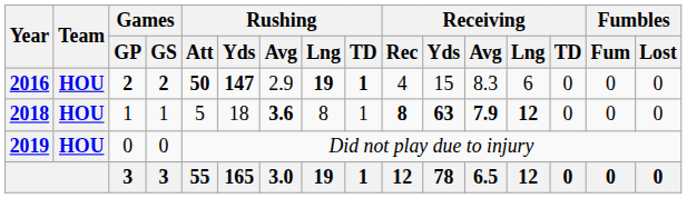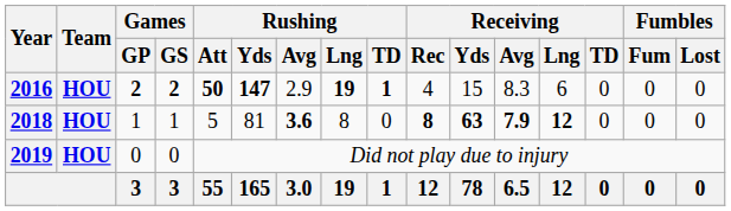 <table class="wikitable" style="text-align:center">
 <tr>
 <th rowspan="2">Year</th>
 <th rowspan="2">Team</th>
 <th colspan="2">Games</th>
 <th colspan="5">Rushing</th>
 <th colspan="5">Receiving</th>
 <th colspan="2">Fumbles</th>
 </tr>
 <tr>
 <th>GP</th>
 <th>GS</th>
 <th>Att</th>
 <th>Yds</th>
 <th>Avg</th>
 <th>Lng</th>
 <th>TD</th>
 <th>Rec</th>
 <th>Yds</th>
 <th>Avg</th>
 <th>Lng</th>
 <th>TD</th>
 <th>Fum</th>
 <th>Lost</th>
 </tr>
 <tr>
 <th><a href='#'>2016</a></th>
 <th><a href='#'>HOU</a></th>
 <td><strong>2</strong></td>
 <td><strong>2</strong></td>
 <td><strong>50</strong></td>
 <td><strong>147</strong></td>
 <td>2.9</td>
 <td><strong>19</strong></td>
 <td><strong>1</strong></td>
 <td>4</td>
 <td>15</td>
 <td>8.3</td>
 <td>6</td>
 <td>0</td>
 <td>0</td>
 <td>0</td>
 </tr>
 <tr>
 <th><a href='#'>2018</a></th>
 <th><a href='#'>HOU</a></th>
 <td>1</td>
 <td>1</td>
 <td>5</td>
-<td>18</td>
+<td>81</td>
 <td><strong>3.6</strong></td>
 <td>8</td>
-<td>1</td>
+<td>0</td>
 <td><strong>8</strong></td>
 <td><strong>63</strong></td>
 <td><strong>7.9</strong></td>
 <td><strong>12</strong></td>
 <td>0</td>
 <td>0</td>
 <td>0</td>
 </tr>
 <tr>
 <th><a href='#'>2019</a></th>
 <th><a href='#'>HOU</a></th>
 <td>0</td>
 <td>0</td>
 <td colspan="12"><em>Did not play due to injury</em></td>
 </tr>
 <tr>
 <th colspan="2"></th>
 <th>3</th>
 <th>3</th>
 <th>55</th>
 <th>165</th>
 <th>3.0</th>
 <th>19</th>
 <th>1</th>
 <th>12</th>
 <th>78</th>
 <th>6.5</th>
 <th>12</th>
 <th>0</th>
 <th>0</th>
 <th>0</th>
 </tr>
 </table>
